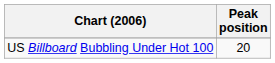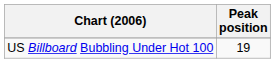 <table class="wikitable sortable">
 <tr>
 <th>Chart (2006)</th>
 <th align="center">Peak<br>position</th>
 </tr>
 <tr>
 </tr>
 <tr>
 <td>US <em><a href='#'>Billboard</a></em> <a href='#'>Bubbling Under Hot 100</a></td>
-<td align="center">20</td>
+<td align="center">19</td>
 </tr>
 </table>
